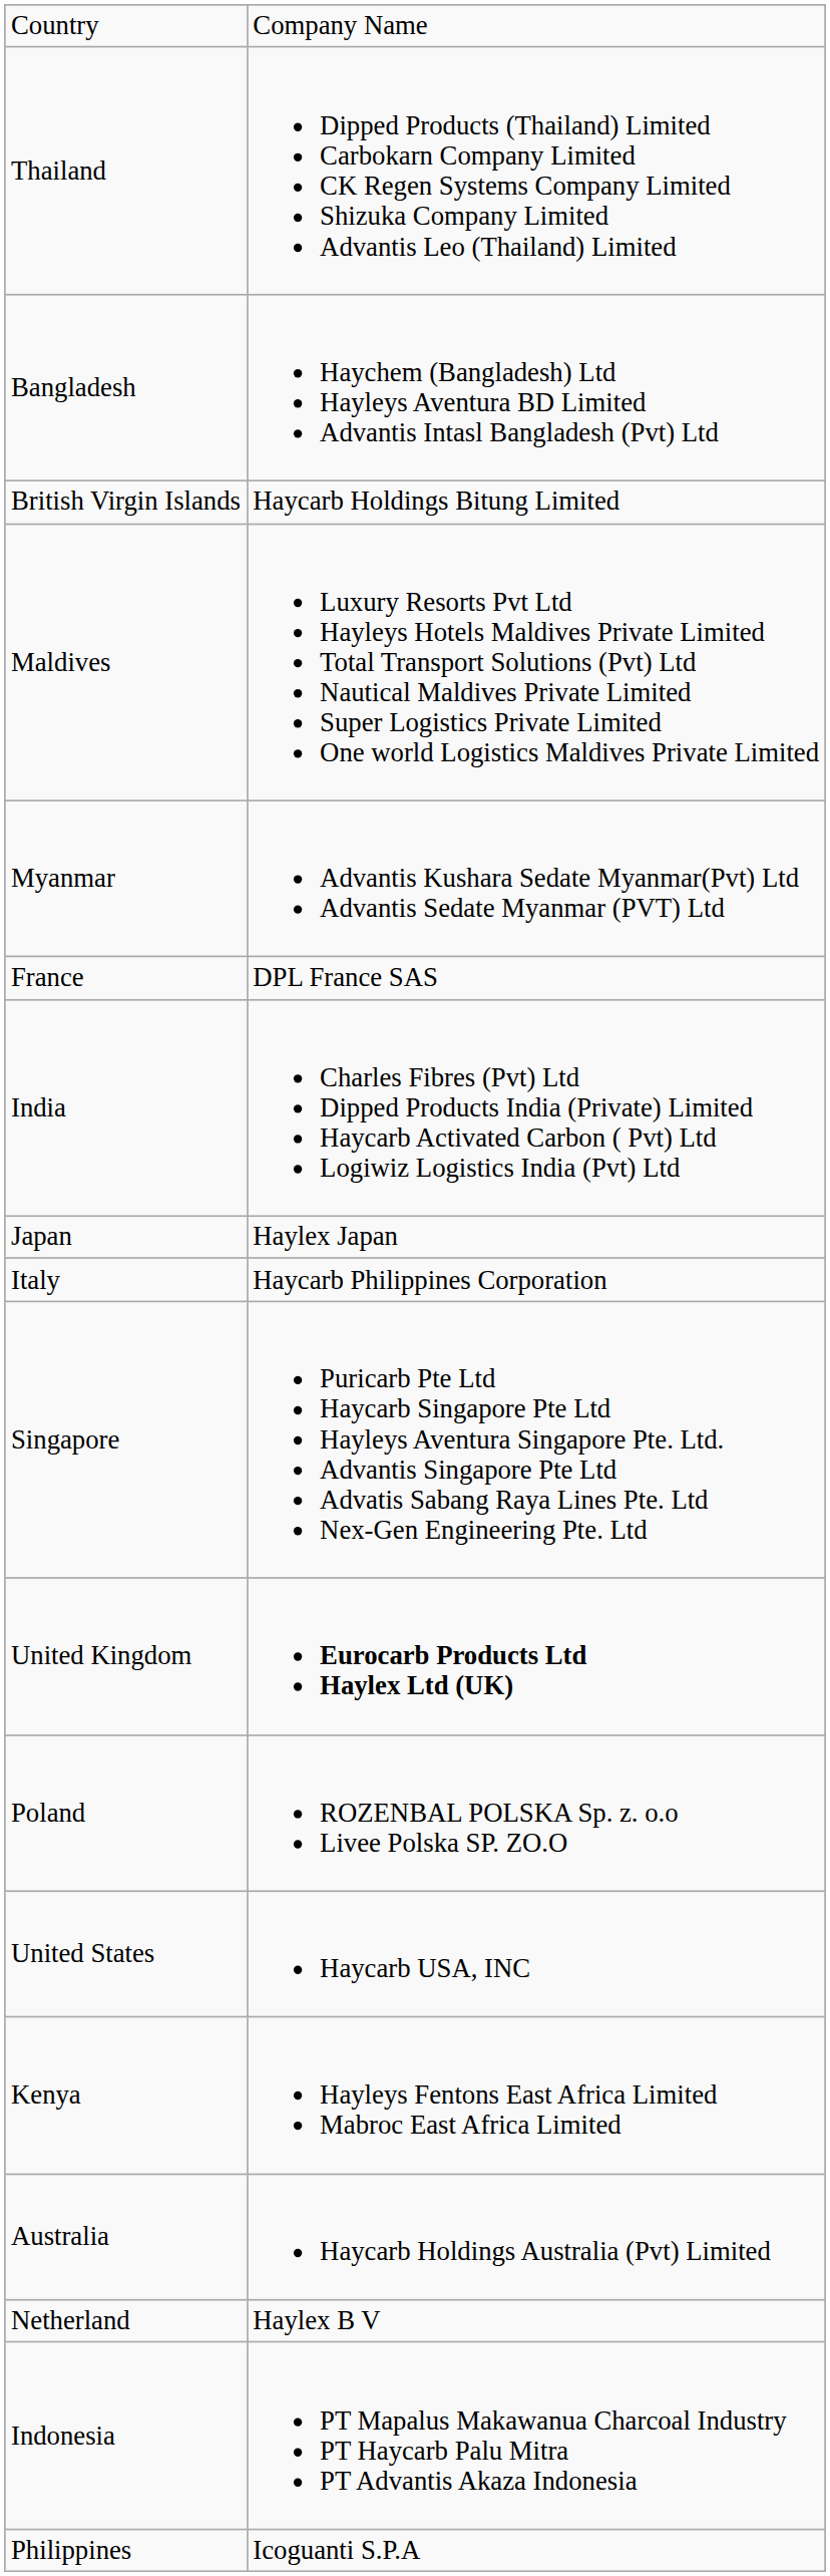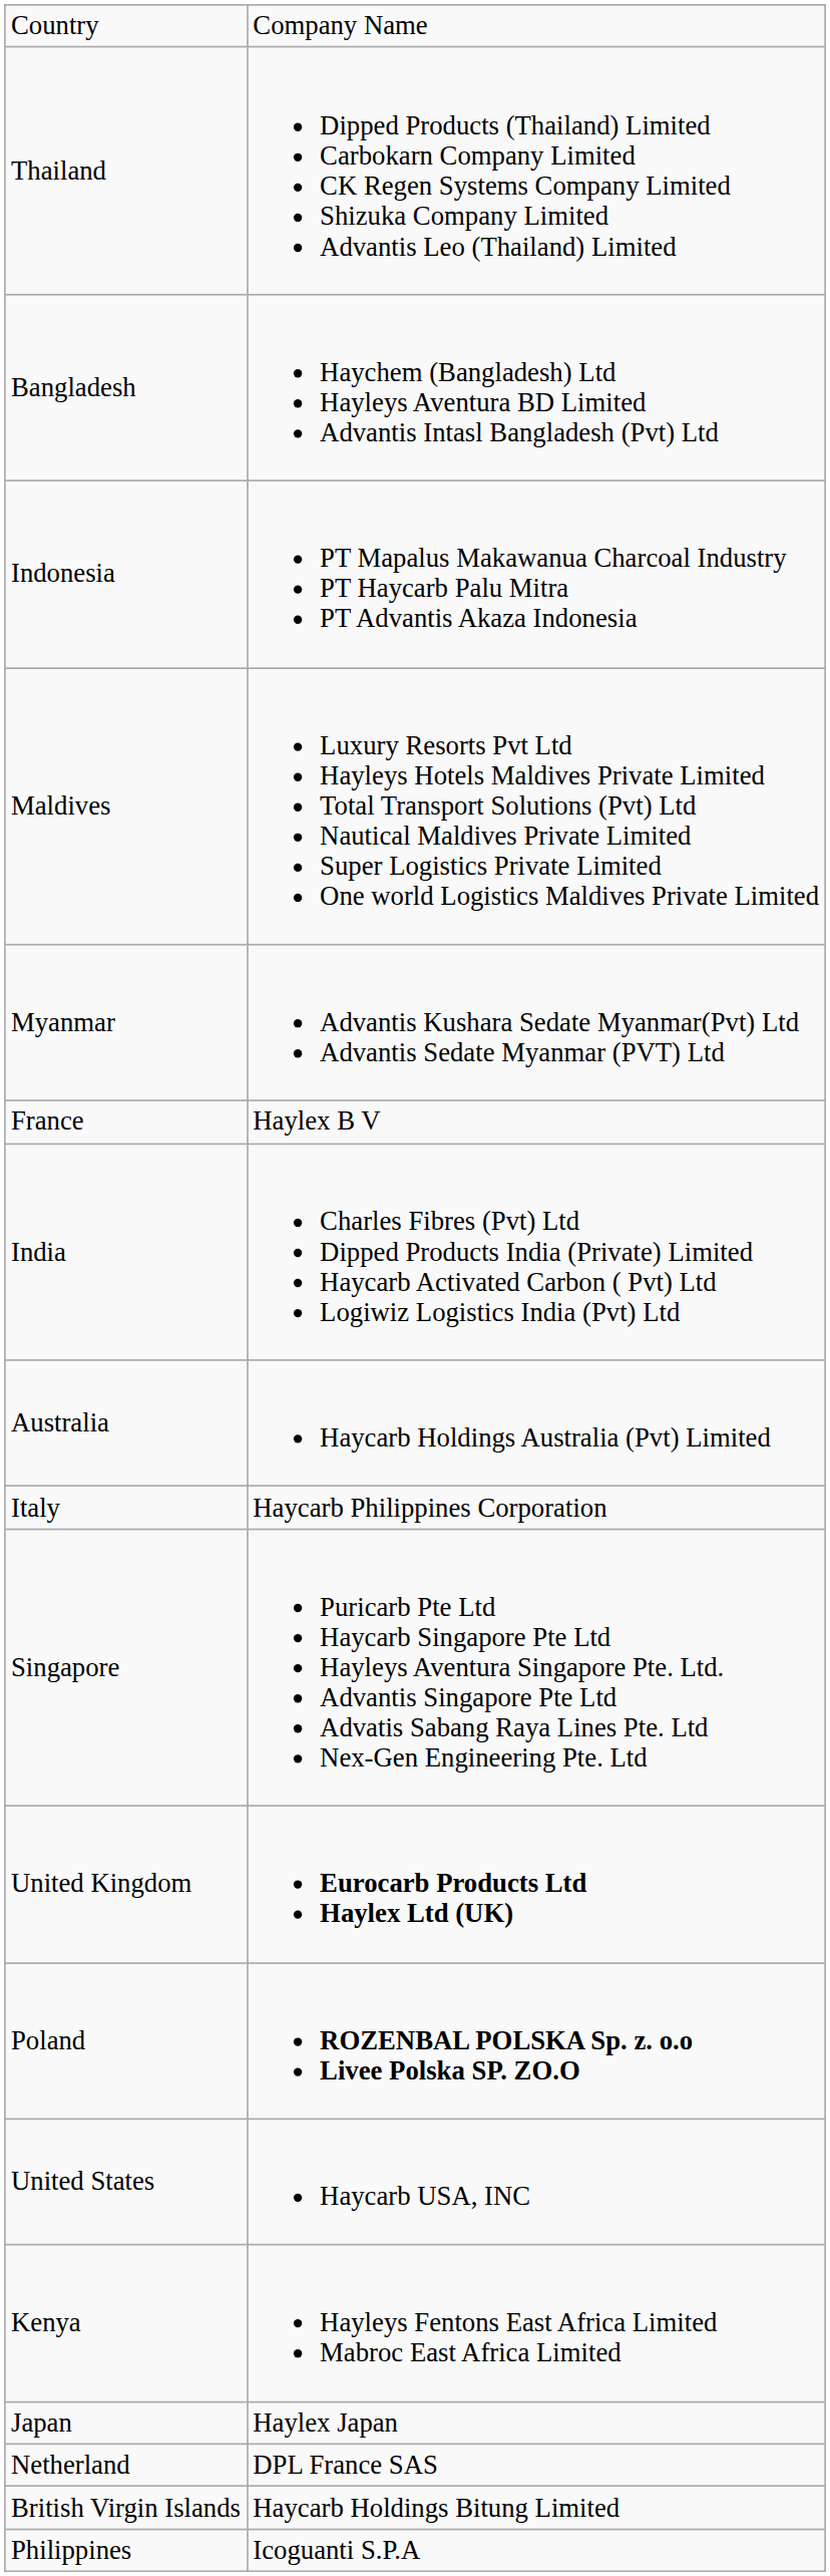 <table class="wikitable">
 <tr>
 <td>Country</td>
 <td>Company Name</td>
 </tr>
 <tr>
 <td>Thailand</td>
 <td><br><ul><li>Dipped Products (Thailand) Limited</li><li>Carbokarn Company Limited</li><li>CK Regen Systems Company Limited</li><li>Shizuka Company Limited</li><li>Advantis Leo (Thailand) Limited</li></ul></td>
 </tr>
 <tr>
 <td>Bangladesh</td>
 <td><br><ul><li>Haychem (Bangladesh) Ltd</li><li>Hayleys Aventura BD Limited</li><li>Advantis Intasl Bangladesh (Pvt) Ltd</li></ul></td>
 </tr>
 <tr>
-<td>British Virgin Islands</td>
-<td>Haycarb Holdings Bitung Limited</td>
+<td>Indonesia</td>
+<td><br><ul><li>PT Mapalus Makawanua Charcoal Industry</li><li>PT Haycarb Palu Mitra</li><li>PT Advantis Akaza Indonesia</li></ul></td>
 </tr>
 <tr>
 <td>Maldives</td>
 <td><br><ul><li>Luxury Resorts Pvt Ltd</li><li>Hayleys Hotels Maldives Private Limited</li><li>Total Transport Solutions (Pvt) Ltd</li><li>Nautical Maldives Private Limited</li><li>Super Logistics Private Limited</li><li>One world Logistics Maldives Private Limited</li></ul></td>
 </tr>
 <tr>
 <td>Myanmar</td>
 <td><br><ul><li>Advantis Kushara Sedate Myanmar(Pvt) Ltd</li><li>Advantis Sedate Myanmar (PVT) Ltd</li></ul></td>
 </tr>
 <tr>
 <td>France</td>
-<td>DPL France SAS</td>
+<td>Haylex B V</td>
 </tr>
 <tr>
 <td>India</td>
 <td><br><ul><li>Charles Fibres (Pvt) Ltd</li><li>Dipped Products India (Private) Limited</li><li>Haycarb Activated Carbon ( Pvt) Ltd</li><li>Logiwiz Logistics India (Pvt) Ltd</li></ul></td>
 </tr>
 <tr>
-<td>Japan</td>
-<td>Haylex Japan</td>
+<td>Australia</td>
+<td><br><ul><li>Haycarb Holdings Australia (Pvt) Limited</li></ul></td>
 </tr>
 <tr>
 <td>Italy</td>
 <td>Haycarb Philippines Corporation</td>
 </tr>
 <tr>
 <td>Singapore</td>
 <td><br><ul><li>Puricarb Pte Ltd</li><li>Haycarb Singapore Pte Ltd</li><li>Hayleys Aventura Singapore Pte. Ltd.</li><li>Advantis Singapore Pte Ltd</li><li>Advatis Sabang Raya Lines Pte. Ltd</li><li>Nex-Gen Engineering Pte. Ltd</li></ul></td>
 </tr>
 <tr>
 <td>United Kingdom</td>
 <td><strong><br><ul><li>Eurocarb Products Ltd</li><li>Haylex Ltd (UK)</li></ul></strong></td>
 </tr>
 <tr>
 <td>Poland</td>
-<td><br><ul><li>ROZENBAL POLSKA Sp. z. o.o</li><li>Livee Polska SP. ZO.O</li></ul></td>
+<td><strong><br><ul><li>ROZENBAL POLSKA Sp. z. o.o</li><li>Livee Polska SP. ZO.O</li></ul></strong></td>
 </tr>
 <tr>
 <td>United States</td>
 <td><br><ul><li>Haycarb USA, INC</li></ul></td>
 </tr>
 <tr>
 <td>Kenya</td>
 <td><br><ul><li>Hayleys Fentons East Africa Limited</li><li>Mabroc East Africa Limited</li></ul></td>
 </tr>
 <tr>
-<td>Australia</td>
-<td><br><ul><li>Haycarb Holdings Australia (Pvt) Limited</li></ul></td>
+<td>Japan</td>
+<td>Haylex Japan</td>
 </tr>
 <tr>
 <td>Netherland</td>
-<td>Haylex B V</td>
+<td>DPL France SAS</td>
 </tr>
 <tr>
-<td>Indonesia</td>
-<td><br><ul><li>PT Mapalus Makawanua Charcoal Industry</li><li>PT Haycarb Palu Mitra</li><li>PT Advantis Akaza Indonesia</li></ul></td>
+<td>British Virgin Islands</td>
+<td>Haycarb Holdings Bitung Limited</td>
 </tr>
 <tr>
 <td>Philippines</td>
 <td>Icoguanti S.P.A</td>
 </tr>
 </table>
